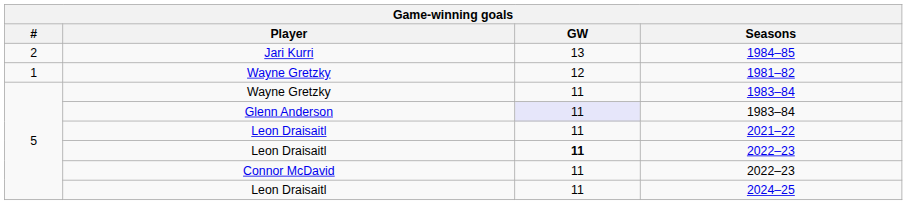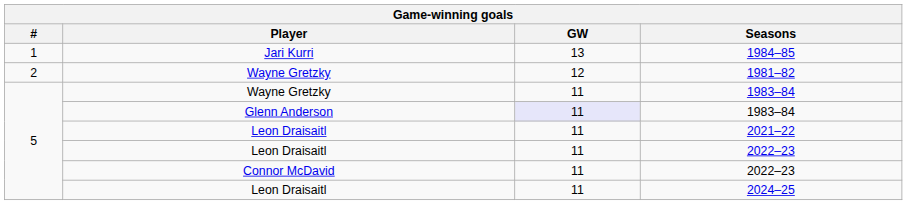 <table class="wikitable" style="text-align: center; font-size: 95%" width="70%">
 <tr>
 <th colspan="4">Game-winning goals</th>
 </tr>
 <tr>
 <th>#</th>
 <th>Player</th>
 <th>GW</th>
 <th>Seasons</th>
 </tr>
 <tr>
-<td>2</td>
+<td>1</td>
 <td><a href='#'>Jari Kurri</a></td>
 <td>13</td>
 <td><a href='#'>1984–85</a></td>
 </tr>
 <tr>
-<td>1</td>
+<td>2</td>
 <td><a href='#'>Wayne Gretzky</a></td>
 <td>12</td>
 <td><a href='#'>1981–82</a></td>
 </tr>
 <tr>
 <td rowspan="6">5</td>
 <td>Wayne Gretzky</td>
 <td>11</td>
 <td><a href='#'>1983–84</a></td>
 </tr>
 <tr>
 <td><a href='#'>Glenn Anderson</a></td>
 <td style="background: lavender;">11</td>
 <td>1983–84</td>
 </tr>
 <tr>
 <td><a href='#'>Leon Draisaitl</a></td>
 <td>11</td>
 <td><a href='#'>2021–22</a></td>
 </tr>
 <tr>
 <td>Leon Draisaitl</td>
-<td><strong>11</strong></td>
+<td>11</td>
 <td><a href='#'>2022–23</a></td>
 </tr>
 <tr>
 <td><a href='#'>Connor McDavid</a></td>
 <td>11</td>
 <td>2022–23</td>
 </tr>
 <tr>
 <td>Leon Draisaitl</td>
 <td>11</td>
 <td><a href='#'>2024–25</a></td>
 </tr>
 </table>
